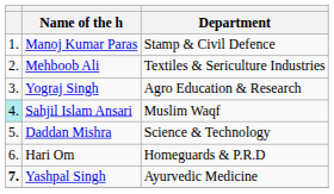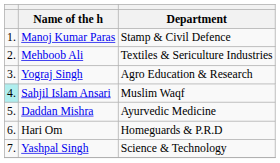 <table class="wikitable sortable">
 <tr>
 <th></th>
 <th></th>
 <th></th>
 </tr>
 <tr>
 <th></th>
 <th>Name of the h</th>
 <th>Department</th>
 </tr>
 <tr>
 <td>1.</td>
 <td><a href='#'>Manoj Kumar Paras</a></td>
 <td>Stamp & Civil Defence</td>
 </tr>
 <tr>
 <td>2.</td>
 <td><a href='#'>Mehboob Ali</a></td>
 <td>Textiles & Sericulture Industries</td>
 </tr>
 <tr>
 <td>3.</td>
 <td><a href='#'>Yograj Singh</a></td>
 <td>Agro Education & Research</td>
 </tr>
 <tr>
 <td style="background: paleturquoise;">4.</td>
 <td><a href='#'>Sahjil Islam Ansari</a></td>
 <td>Muslim Waqf</td>
 </tr>
 <tr>
 <td>5.</td>
 <td><a href='#'>Daddan Mishra</a></td>
-<td>Science & Technology</td>
+<td>Ayurvedic Medicine</td>
 </tr>
 <tr>
 <td>6.</td>
 <td>Hari Om</td>
 <td>Homeguards & P.R.D</td>
 </tr>
 <tr>
-<td><strong>7.</strong></td>
+<td>7.</td>
 <td><a href='#'>Yashpal Singh</a></td>
-<td>Ayurvedic Medicine</td>
+<td>Science & Technology</td>
 </tr>
 <tr>
 </tr>
 </table>
